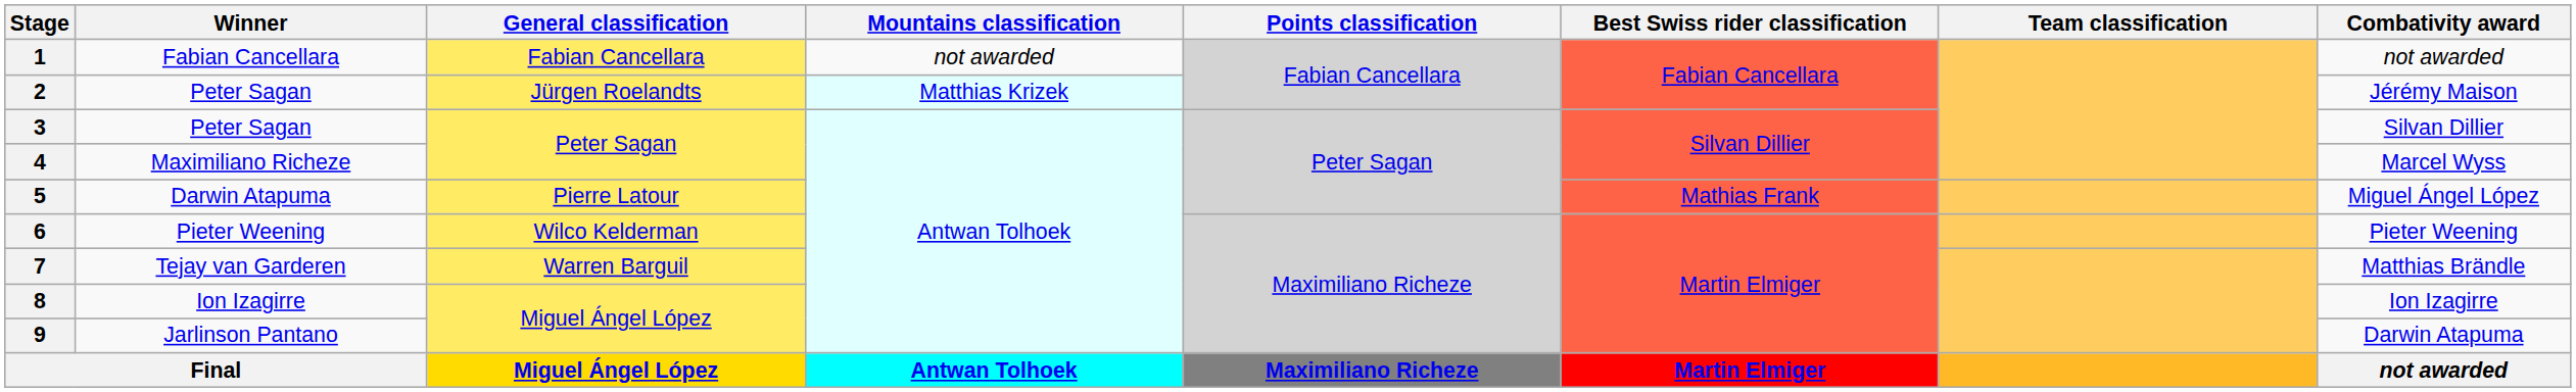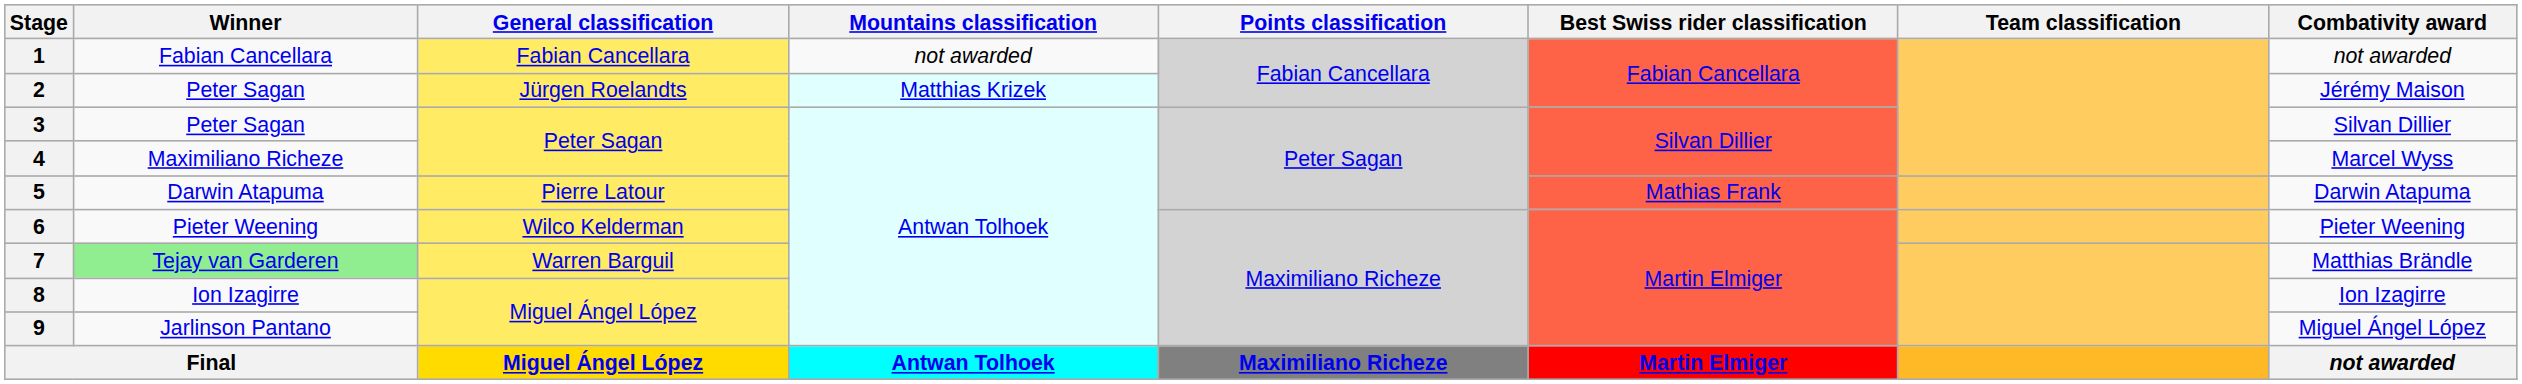 <table class="wikitable" style="text-align: center; font-size:smaller;">
 <tr style="background:#efefef;">
 <th scope="col" style="width:1%;">Stage</th>
 <th scope="col" style="width:14%;">Winner</th>
 <th scope="col" style="width:15%;"><a href='#'>General classification</a><br></th>
 <th scope="col" style="width:15%;"><a href='#'>Mountains classification</a><br></th>
 <th scope="col" style="width:15%;"><a href='#'>Points classification</a><br></th>
 <th scope="col" style="width:15%;">Best Swiss rider classification<br></th>
 <th scope="col" style="width:15%;">Team classification<br></th>
 <th scope="col" style="width:15%;">Combativity award</th>
 </tr>
 <tr>
 <th scope="row">1</th>
 <td><a href='#'>Fabian Cancellara</a></td>
 <td style="background:#FFEB64;"><a href='#'>Fabian Cancellara</a></td>
 <td><em>not awarded</em></td>
 <td style="background:lightgrey;" rowspan="2"><a href='#'>Fabian Cancellara</a></td>
 <td style="background:tomato;" rowspan=2><a href='#'>Fabian Cancellara</a></td>
 <td style="background:#FFCD5F;" rowspan=4></td>
 <td><em>not awarded</em></td>
 </tr>
 <tr>
 <th scope="row">2</th>
 <td><a href='#'>Peter Sagan</a></td>
 <td style="background:#FFEB64;"><a href='#'>Jürgen Roelandts</a></td>
 <td style="background:lightcyan;"><a href='#'>Matthias Krizek</a></td>
 <td><a href='#'>Jérémy Maison</a></td>
 </tr>
 <tr>
 <th scope="row">3</th>
 <td><a href='#'>Peter Sagan</a></td>
 <td style="background:#FFEB64;" rowspan=2><a href='#'>Peter Sagan</a></td>
 <td style="background:lightcyan;" rowspan=7><a href='#'>Antwan Tolhoek</a></td>
 <td style="background:lightgrey;" rowspan=3><a href='#'>Peter Sagan</a></td>
 <td style="background:tomato;" rowspan=2><a href='#'>Silvan Dillier</a></td>
 <td><a href='#'>Silvan Dillier</a></td>
 </tr>
 <tr>
 <th scope="row">4</th>
 <td><a href='#'>Maximiliano Richeze</a></td>
 <td><a href='#'>Marcel Wyss</a></td>
 </tr>
 <tr>
 <th scope="row">5</th>
 <td><a href='#'>Darwin Atapuma</a></td>
 <td style="background:#FFEB64;"><a href='#'>Pierre Latour</a></td>
 <td style="background:tomato;"><a href='#'>Mathias Frank</a></td>
 <td style="background:#ffcd5f;"></td>
-<td><a href='#'>Miguel Ángel López</a></td>
+<td><a href='#'>Darwin Atapuma</a></td>
 </tr>
 <tr>
 <th scope="row">6</th>
 <td><a href='#'>Pieter Weening</a></td>
 <td style="background:#FFEB64;"><a href='#'>Wilco Kelderman</a></td>
 <td style="background:lightgrey;" rowspan=4><a href='#'>Maximiliano Richeze</a></td>
 <td style="background:tomato;" rowspan=4><a href='#'>Martin Elmiger</a></td>
 <td style="background:#ffcd5f;"></td>
 <td><a href='#'>Pieter Weening</a></td>
 </tr>
 <tr>
 <th scope="row">7</th>
-<td><a href='#'>Tejay van Garderen</a></td>
+<td style="background: lightgreen;"><a href='#'>Tejay van Garderen</a></td>
 <td style="background:#FFEB64;"><a href='#'>Warren Barguil</a></td>
 <td style="background:#ffcd5f;" rowspan=3></td>
 <td><a href='#'>Matthias Brändle</a></td>
 </tr>
 <tr>
 <th scope="row">8</th>
 <td><a href='#'>Ion Izagirre</a></td>
 <td style="background:#FFEB64;" rowspan=2><a href='#'>Miguel Ángel López</a></td>
 <td><a href='#'>Ion Izagirre</a></td>
 </tr>
 <tr>
 <th scope="row">9</th>
 <td><a href='#'>Jarlinson Pantano</a></td>
-<td><a href='#'>Darwin Atapuma</a></td>
+<td><a href='#'>Miguel Ángel López</a></td>
 </tr>
 <tr>
 <th colspan="2">Final</th>
 <th style="background:#FFDB00;"><a href='#'>Miguel Ángel López</a></th>
 <th style="background:cyan;"><a href='#'>Antwan Tolhoek</a></th>
 <th style="background:gray;"><a href='#'>Maximiliano Richeze</a></th>
 <th style="background:red;"><a href='#'>Martin Elmiger</a></th>
 <th style="background:#FFB927;"></th>
 <th style="background:offwhite;"><em>not awarded</em></th>
 </tr>
 </table>
